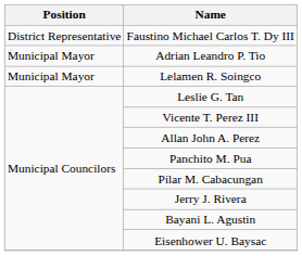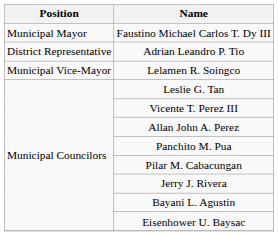 <table class="wikitable" style="line-height:1.20em; font-size:100%;">
 <tr>
 <th>Position</th>
 <th>Name</th>
 </tr>
 <tr>
-<td>District Representative</td>
+<td>Municipal Mayor</td>
 <td style="text-align:center;">Faustino Michael Carlos T. Dy III</td>
 </tr>
 <tr>
-<td>Municipal Mayor</td>
+<td>District Representative</td>
 <td style="text-align:center;">Adrian Leandro P. Tio</td>
 </tr>
 <tr>
-<td>Municipal Mayor</td>
+<td>Municipal Vice-Mayor</td>
 <td style="text-align:center;">Lelamen R. Soingco</td>
 </tr>
 <tr>
 <td rowspan=8>Municipal Councilors</td>
 <td style="text-align:center;">Leslie G. Tan</td>
 </tr>
 <tr>
 <td style="text-align:center;">Vicente T. Perez III</td>
 </tr>
 <tr>
 <td style="text-align:center;">Allan John A. Perez</td>
 </tr>
 <tr>
 <td style="text-align:center;">Panchito M. Pua</td>
 </tr>
 <tr>
 <td style="text-align:center;">Pilar M. Cabacungan</td>
 </tr>
 <tr>
 <td style="text-align:center;">Jerry J. Rivera</td>
 </tr>
 <tr>
 <td style="text-align:center;">Bayani L. Agustin</td>
 </tr>
 <tr>
 <td style="text-align:center;">Eisenhower U. Baysac</td>
 </tr>
 <tr>
 </tr>
 </table>
